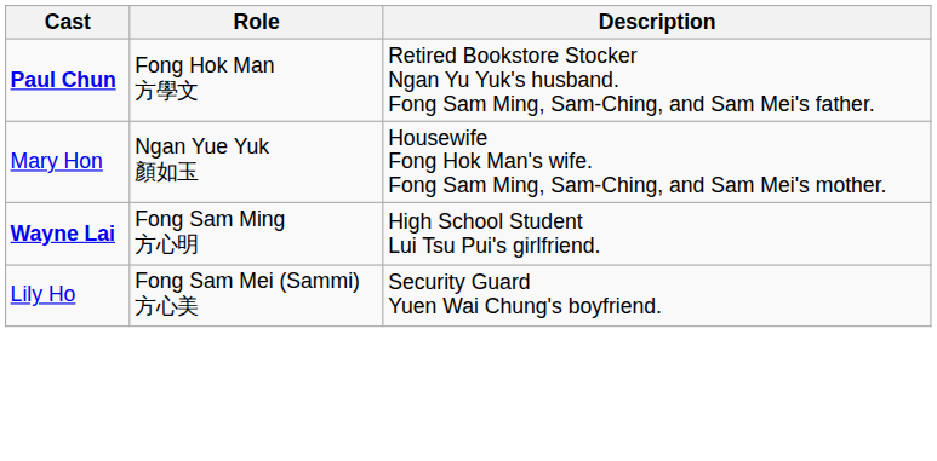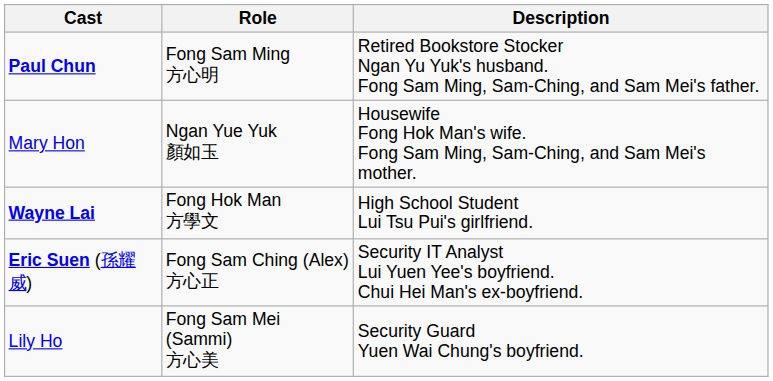 <table class="wikitable" width="55%">
 <tr>
 <th>Cast</th>
 <th>Role</th>
 <th>Description</th>
 </tr>
 <tr>
 <td><strong><a href='#'>Paul Chun</a></strong></td>
-<td>Fong Hok Man<br> 方學文</td>
+<td>Fong Sam Ming<br> 方心明</td>
 <td>Retired Bookstore Stocker<br> Ngan Yu Yuk's husband.<br> Fong Sam Ming, Sam-Ching, and Sam Mei's father.</td>
 </tr>
 <tr>
 <td><a href='#'>Mary Hon</a></td>
 <td>Ngan Yue Yuk<br> 顏如玉</td>
 <td>Housewife<br> Fong Hok Man's wife.<br> Fong Sam Ming, Sam-Ching, and Sam Mei's mother.</td>
 </tr>
 <tr>
 <td><strong><a href='#'>Wayne Lai</a></strong></td>
-<td>Fong Sam Ming<br> 方心明</td>
+<td>Fong Hok Man<br> 方學文</td>
 <td>High School Student <br> Lui Tsu Pui's girlfriend.</td>
+</tr>
+<tr>
+<td><strong><a href='#'>Eric Suen</a></strong> (<a href='#'>孫耀威</a>)</td>
+<td>Fong Sam Ching (Alex)<br> 方心正</td>
+<td>Security IT Analyst<br> Lui Yuen Yee's boyfriend. <br> Chui Hei Man's ex-boyfriend.</td>
 </tr>
 <tr>
 <td><a href='#'>Lily Ho</a></td>
 <td>Fong Sam Mei (Sammi)<br> 方心美</td>
 <td>Security Guard <br> Yuen Wai Chung's boyfriend.</td>
 </tr>
 </table>
